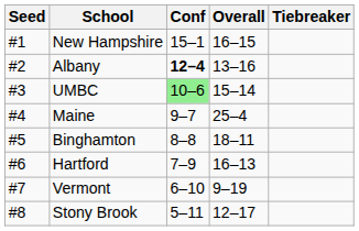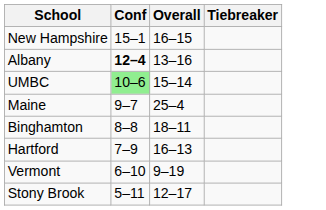 <table class="wikitable">
 <tr>
-<th>Seed</th>
 <th>School</th>
 <th>Conf</th>
 <th>Overall</th>
 <th>Tiebreaker</th>
 </tr>
 <tr>
-<td>#1</td>
 <td>New Hampshire</td>
 <td>15–1</td>
 <td>16–15</td>
 <td></td>
 </tr>
 <tr>
-<td>#2</td>
 <td>Albany</td>
 <td><strong>12–4</strong></td>
 <td>13–16</td>
 <td></td>
 </tr>
 <tr>
-<td>#3</td>
 <td>UMBC</td>
 <td style="background: lightgreen;">10–6</td>
 <td>15–14</td>
 <td></td>
 </tr>
 <tr>
-<td>#4</td>
 <td>Maine</td>
 <td>9–7</td>
 <td>25–4</td>
 <td></td>
 </tr>
 <tr>
-<td>#5</td>
 <td>Binghamton</td>
 <td>8–8</td>
 <td>18–11</td>
 <td></td>
 </tr>
 <tr>
-<td>#6</td>
 <td>Hartford</td>
 <td>7–9</td>
 <td>16–13</td>
 <td></td>
 </tr>
 <tr>
-<td>#7</td>
 <td>Vermont</td>
 <td>6–10</td>
 <td>9–19</td>
 <td></td>
 </tr>
 <tr>
-<td>#8</td>
 <td>Stony Brook</td>
 <td>5–11</td>
 <td>12–17</td>
 <td></td>
 </tr>
 </table>
